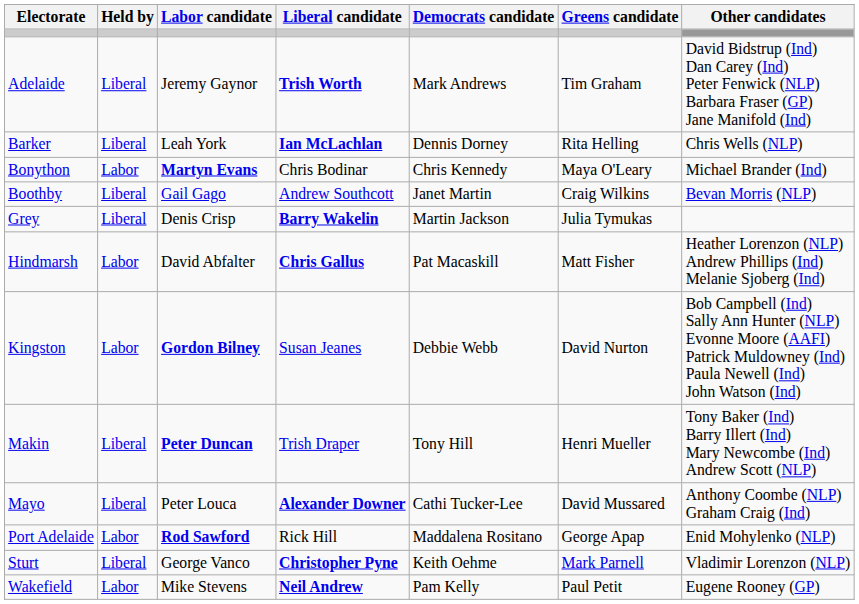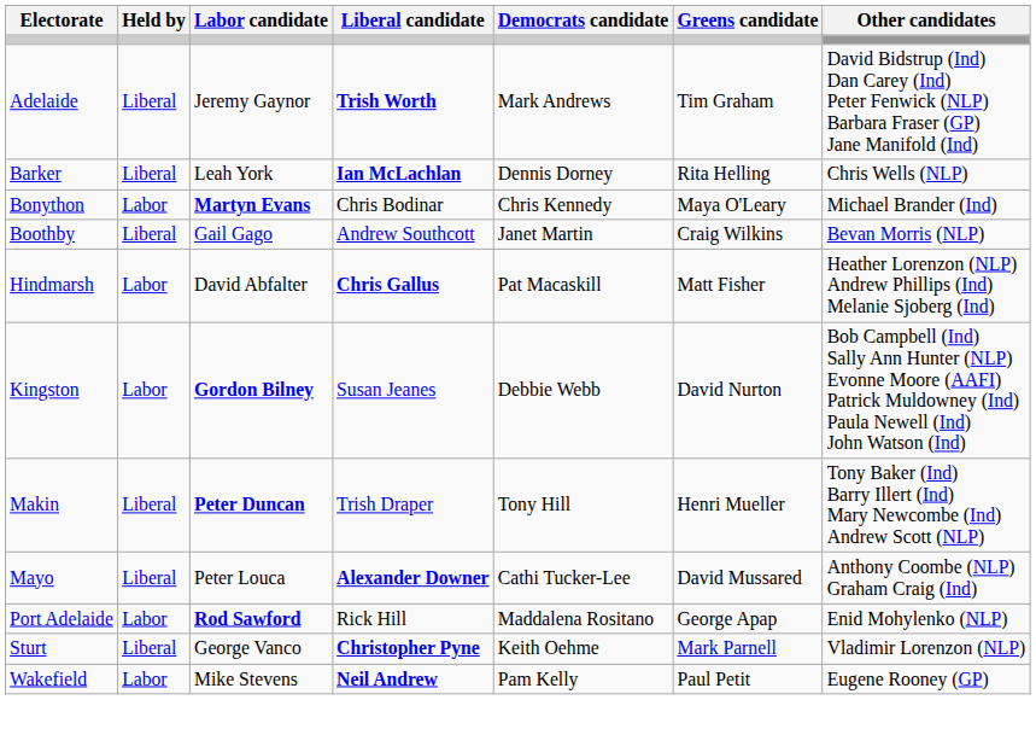 <table class="wikitable">
 <tr>
 <th>Electorate</th>
 <th>Held by</th>
 <th><a href='#'>Labor</a> candidate</th>
 <th><a href='#'>Liberal</a> candidate</th>
 <th><a href='#'>Democrats</a> candidate</th>
 <th><a href='#'>Greens</a> candidate</th>
 <th>Other candidates</th>
 </tr>
 <tr bgcolor="#cccccc">
 <td></td>
 <td></td>
 <td></td>
 <td></td>
 <td></td>
 <td></td>
 <td bgcolor="#999999"></td>
 </tr>
 <tr>
 <td><a href='#'>Adelaide</a></td>
 <td><a href='#'>Liberal</a></td>
 <td>Jeremy Gaynor</td>
 <td><strong><a href='#'>Trish Worth</a></strong></td>
 <td>Mark Andrews</td>
 <td>Tim Graham</td>
 <td>David Bidstrup (<a href='#'>Ind</a>)<br>Dan Carey (<a href='#'>Ind</a>)<br>Peter Fenwick (<a href='#'>NLP</a>)<br>Barbara Fraser (<a href='#'>GP</a>)<br>Jane Manifold (<a href='#'>Ind</a>)</td>
 </tr>
 <tr>
 <td><a href='#'>Barker</a></td>
 <td><a href='#'>Liberal</a></td>
 <td>Leah York</td>
 <td><strong><a href='#'>Ian McLachlan</a></strong></td>
 <td>Dennis Dorney</td>
 <td>Rita Helling</td>
 <td>Chris Wells (<a href='#'>NLP</a>)</td>
 </tr>
 <tr>
 <td><a href='#'>Bonython</a></td>
 <td><a href='#'>Labor</a></td>
 <td><strong><a href='#'>Martyn Evans</a></strong></td>
 <td>Chris Bodinar</td>
 <td>Chris Kennedy</td>
 <td>Maya O'Leary</td>
 <td>Michael Brander (<a href='#'>Ind</a>)</td>
 </tr>
 <tr>
 <td><a href='#'>Boothby</a></td>
 <td><a href='#'>Liberal</a></td>
 <td><a href='#'>Gail Gago</a></td>
 <td><a href='#'>Andrew Southcott</a></td>
 <td>Janet Martin</td>
 <td>Craig Wilkins</td>
 <td><a href='#'>Bevan Morris</a> (<a href='#'>NLP</a>)</td>
-</tr>
-<tr>
-<td><a href='#'>Grey</a></td>
-<td><a href='#'>Liberal</a></td>
-<td>Denis Crisp</td>
-<td><strong><a href='#'>Barry Wakelin</a></strong></td>
-<td>Martin Jackson</td>
-<td>Julia Tymukas</td>
-<td></td>
 </tr>
 <tr>
 <td><a href='#'>Hindmarsh</a></td>
 <td><a href='#'>Labor</a></td>
 <td>David Abfalter</td>
 <td><strong><a href='#'>Chris Gallus</a></strong></td>
 <td>Pat Macaskill</td>
 <td>Matt Fisher</td>
 <td>Heather Lorenzon (<a href='#'>NLP</a>)<br>Andrew Phillips (<a href='#'>Ind</a>)<br>Melanie Sjoberg (<a href='#'>Ind</a>)</td>
 </tr>
 <tr>
 <td><a href='#'>Kingston</a></td>
 <td><a href='#'>Labor</a></td>
 <td><strong><a href='#'>Gordon Bilney</a></strong></td>
 <td><a href='#'>Susan Jeanes</a></td>
 <td>Debbie Webb</td>
 <td>David Nurton</td>
 <td>Bob Campbell (<a href='#'>Ind</a>)<br>Sally Ann Hunter (<a href='#'>NLP</a>)<br>Evonne Moore (<a href='#'>AAFI</a>)<br>Patrick Muldowney (<a href='#'>Ind</a>)<br>Paula Newell (<a href='#'>Ind</a>)<br>John Watson (<a href='#'>Ind</a>)</td>
 </tr>
 <tr>
 <td><a href='#'>Makin</a></td>
 <td><a href='#'>Liberal</a></td>
 <td><strong><a href='#'>Peter Duncan</a></strong></td>
 <td><a href='#'>Trish Draper</a></td>
 <td>Tony Hill</td>
 <td>Henri Mueller</td>
 <td>Tony Baker (<a href='#'>Ind</a>)<br>Barry Illert (<a href='#'>Ind</a>)<br>Mary Newcombe (<a href='#'>Ind</a>)<br>Andrew Scott (<a href='#'>NLP</a>)</td>
 </tr>
 <tr>
 <td><a href='#'>Mayo</a></td>
 <td><a href='#'>Liberal</a></td>
 <td>Peter Louca</td>
 <td><strong><a href='#'>Alexander Downer</a></strong></td>
 <td>Cathi Tucker-Lee</td>
 <td>David Mussared</td>
 <td>Anthony Coombe (<a href='#'>NLP</a>)<br>Graham Craig (<a href='#'>Ind</a>)</td>
 </tr>
 <tr>
 <td><a href='#'>Port Adelaide</a></td>
 <td><a href='#'>Labor</a></td>
 <td><strong><a href='#'>Rod Sawford</a></strong></td>
 <td>Rick Hill</td>
 <td>Maddalena Rositano</td>
 <td>George Apap</td>
 <td>Enid Mohylenko (<a href='#'>NLP</a>)</td>
 </tr>
 <tr>
 <td><a href='#'>Sturt</a></td>
 <td><a href='#'>Liberal</a></td>
 <td>George Vanco</td>
 <td><strong><a href='#'>Christopher Pyne</a></strong></td>
 <td>Keith Oehme</td>
 <td><a href='#'>Mark Parnell</a></td>
 <td>Vladimir Lorenzon (<a href='#'>NLP</a>)</td>
 </tr>
 <tr>
 <td><a href='#'>Wakefield</a></td>
 <td><a href='#'>Labor</a></td>
 <td>Mike Stevens</td>
 <td><strong><a href='#'>Neil Andrew</a></strong></td>
 <td>Pam Kelly</td>
 <td>Paul Petit</td>
 <td>Eugene Rooney (<a href='#'>GP</a>)</td>
 </tr>
 </table>
